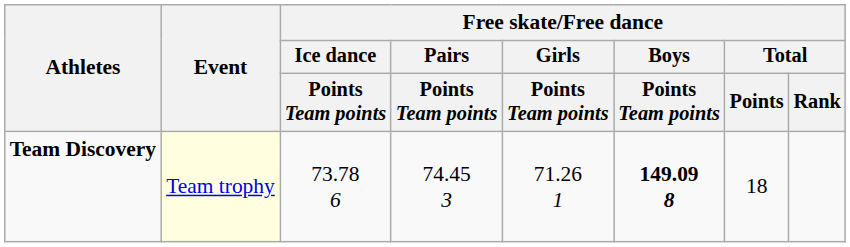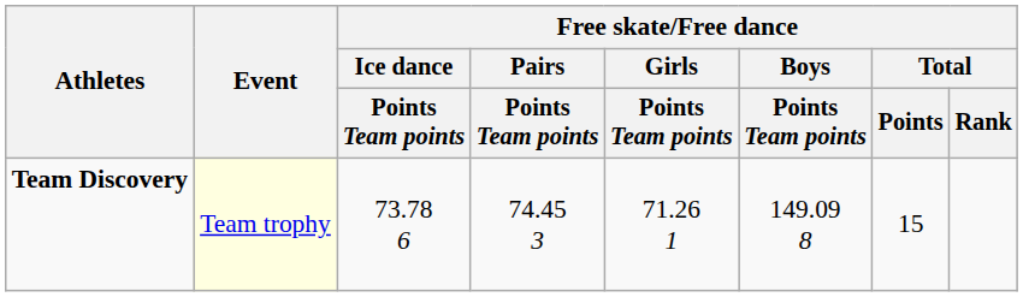 <table class="wikitable" style="font-size:90%">
 <tr>
 <th rowspan=3>Athletes</th>
 <th rowspan=3>Event</th>
 <th colspan=6>Free skate/Free dance</th>
 </tr>
 <tr style="font-size:95%">
 <th>Ice dance</th>
 <th>Pairs</th>
 <th>Girls</th>
 <th>Boys</th>
 <th colspan=2>Total</th>
 </tr>
 <tr style="font-size:95%">
 <th>Points<br><em>Team points</em></th>
 <th>Points<br><em>Team points</em></th>
 <th>Points<br><em>Team points</em></th>
 <th>Points<br><em>Team points</em></th>
 <th>Points</th>
 <th>Rank</th>
 </tr>
 <tr align=center>
 <td align=left><strong>Team Discovery</strong><br><br><br><br></td>
 <td align=left style="background: lightyellow;"><a href='#'>Team trophy</a></td>
 <td>73.78<br><em>6</em></td>
 <td>74.45<br><em>3</em></td>
 <td>71.26<br><em>1</em></td>
-<td><strong>149.09<br><em>8</em></strong></td>
-<td>18</td>
+<td>149.09<br><em>8</em></td>
+<td>15</td>
 <td></td>
 </tr>
 </table>
